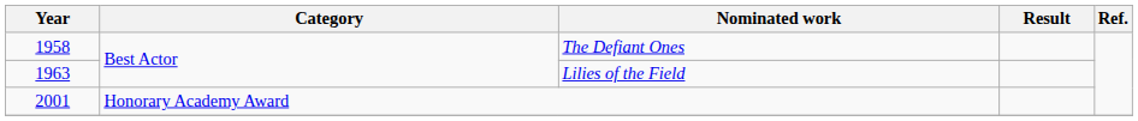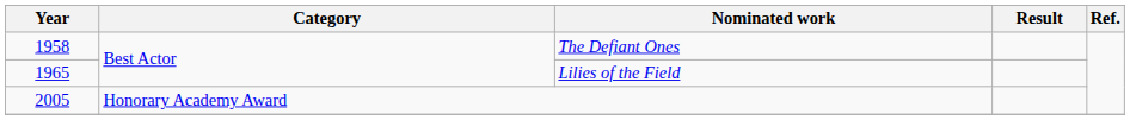 <table class=wikitable>
 <tr>
 <th scope="col" style="width:5em;">Year</th>
 <th scope="col" style="width:26em;">Category</th>
 <th scope="col" style="width:25em;">Nominated work</th>
 <th scope="col" style="width:5em;">Result</th>
 <th>Ref.</th>
 </tr>
 <tr>
 <td style="text-align:center;"><a href='#'>1958</a></td>
 <td rowspan=2><a href='#'>Best Actor</a></td>
 <td><em><a href='#'>The Defiant Ones</a></em></td>
 <td></td>
 <td rowspan=3></td>
 </tr>
 <tr>
-<td style="text-align:center;"><a href='#'>1963</a></td>
+<td style="text-align:center;"><a href='#'>1965</a></td>
 <td><em><a href='#'>Lilies of the Field</a></em></td>
 <td></td>
 </tr>
 <tr>
-<td style="text-align:center;"><a href='#'>2001</a></td>
+<td style="text-align:center;"><a href='#'>2005</a></td>
 <td colspan=2><a href='#'>Honorary Academy Award</a></td>
 <td></td>
 </tr>
 <tr>
 </tr>
 </table>
